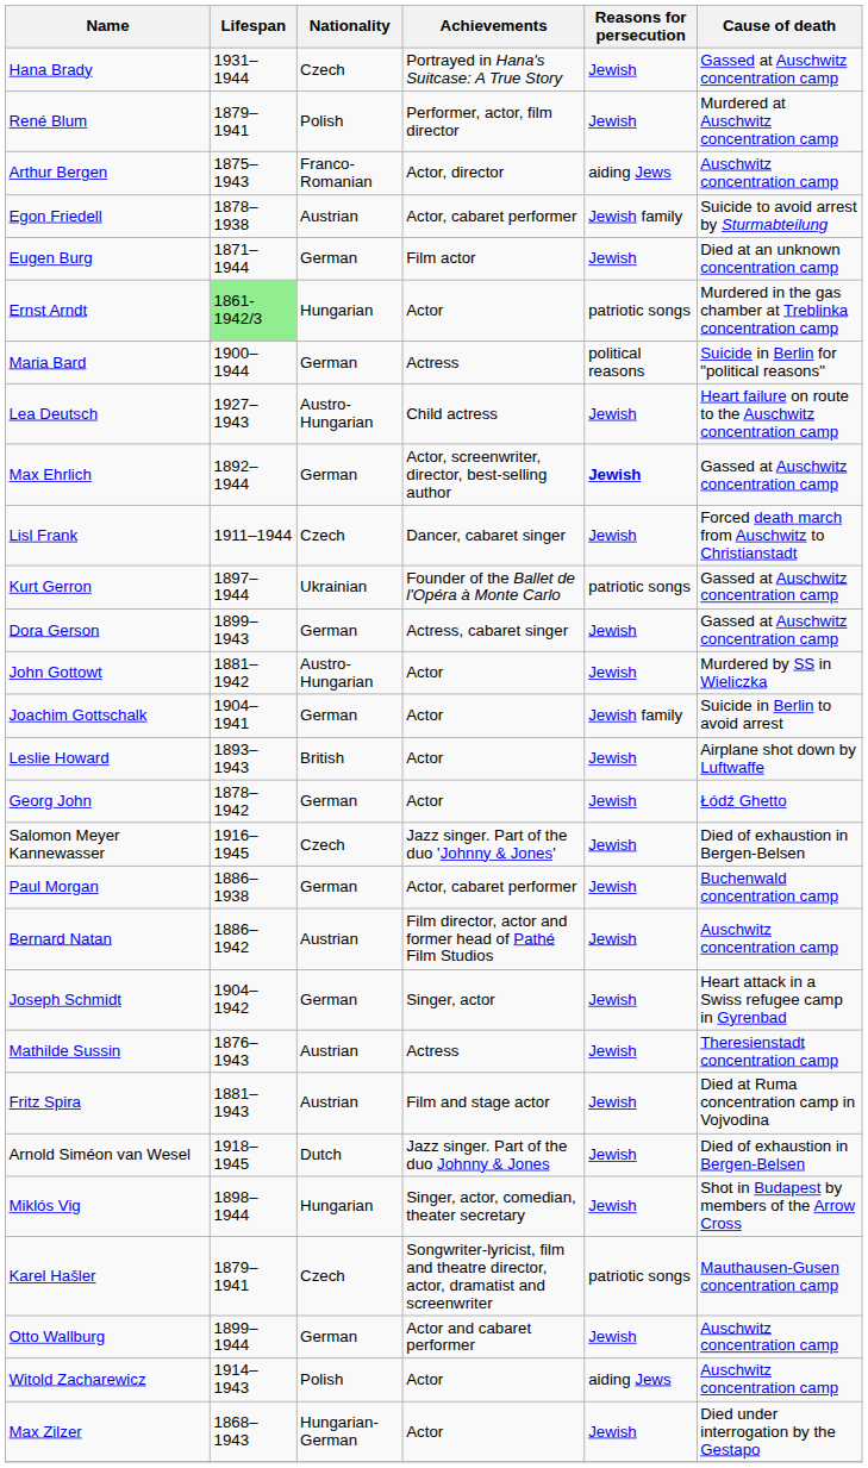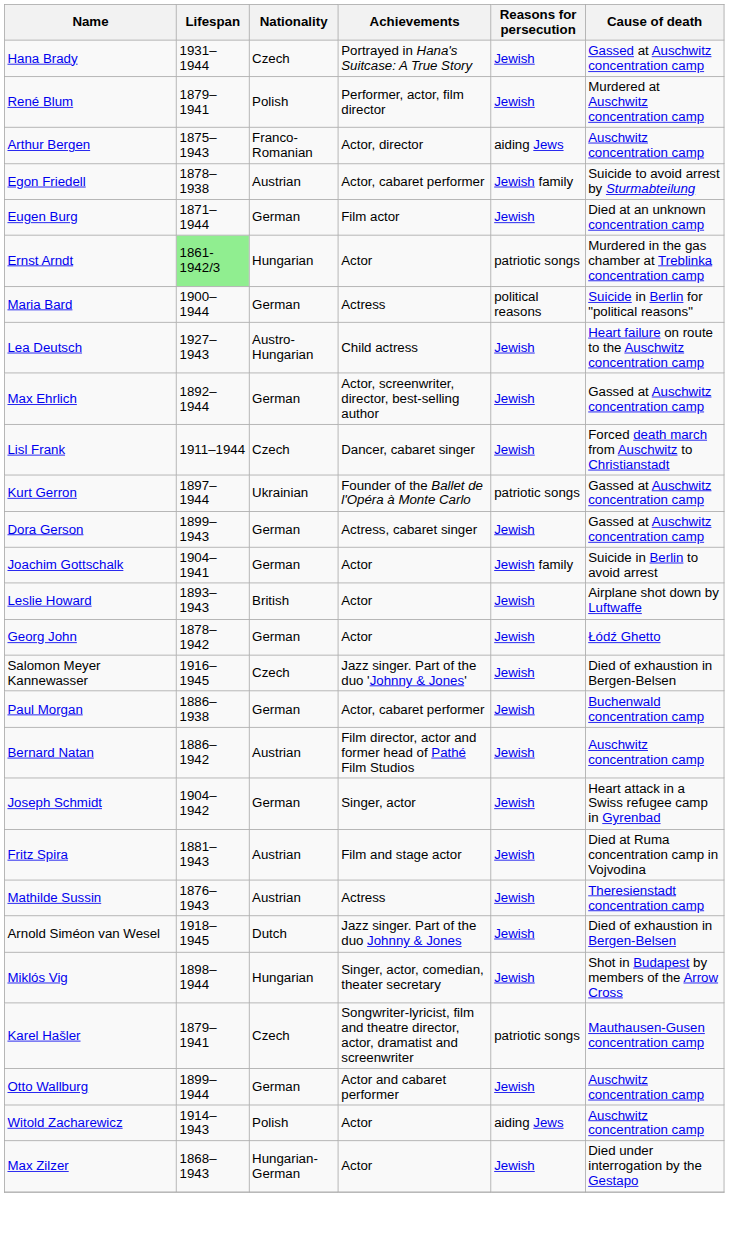 <table class="wikitable sortable">
 <tr align=left>
 <th width=200>Name</th>
 <th width=80>Lifespan</th>
 <th width=100>Nationality</th>
 <th>Achievements</th>
 <th>Reasons for persecution</th>
 <th>Cause of death</th>
 </tr>
 <tr>
 <td><a href='#'>Hana Brady</a></td>
 <td>1931–1944</td>
 <td>Czech</td>
 <td>Portrayed in <em>Hana's Suitcase: A True Story</em></td>
 <td><a href='#'>Jewish</a></td>
 <td><a href='#'>Gassed</a> at <a href='#'>Auschwitz concentration camp</a></td>
 </tr>
 <tr>
 <td><a href='#'>René Blum</a></td>
 <td>1879–1941</td>
 <td>Polish</td>
 <td>Performer, actor, film director</td>
 <td><a href='#'>Jewish</a></td>
 <td>Murdered at <a href='#'>Auschwitz concentration camp</a></td>
 </tr>
 <tr>
 <td><a href='#'>Arthur Bergen</a></td>
 <td>1875–1943</td>
 <td>Franco-Romanian</td>
 <td>Actor, director</td>
 <td>aiding <a href='#'>Jews</a></td>
 <td><a href='#'>Auschwitz concentration camp</a></td>
 </tr>
 <tr>
 <td><a href='#'>Egon Friedell</a></td>
 <td>1878–1938</td>
 <td>Austrian</td>
 <td>Actor, cabaret performer</td>
 <td><a href='#'>Jewish</a> family</td>
 <td>Suicide to avoid arrest by <em><a href='#'>Sturmabteilung</a></em></td>
 </tr>
 <tr>
 <td><a href='#'>Eugen Burg</a></td>
 <td>1871–1944</td>
 <td>German</td>
 <td>Film actor</td>
 <td><a href='#'>Jewish</a></td>
 <td>Died at an unknown <a href='#'>concentration camp</a></td>
 </tr>
 <tr>
 <td><a href='#'>Ernst Arndt</a></td>
 <td style="background: lightgreen;">1861-1942/3</td>
 <td>Hungarian</td>
 <td>Actor</td>
 <td>patriotic songs</td>
 <td>Murdered in the gas chamber at <a href='#'>Treblinka concentration camp</a></td>
 </tr>
 <tr>
 <td><a href='#'>Maria Bard</a></td>
 <td>1900–1944</td>
 <td>German</td>
 <td>Actress</td>
 <td>political reasons</td>
 <td><a href='#'>Suicide</a> in <a href='#'>Berlin</a> for "political reasons" </td>
 </tr>
 <tr>
 <td><a href='#'>Lea Deutsch</a></td>
 <td>1927–1943</td>
 <td>Austro-Hungarian</td>
 <td>Child actress</td>
 <td><a href='#'>Jewish</a></td>
 <td><a href='#'>Heart failure</a> on route to the <a href='#'>Auschwitz concentration camp</a></td>
 </tr>
 <tr>
 <td><a href='#'>Max Ehrlich</a></td>
 <td>1892–1944</td>
 <td>German</td>
 <td>Actor, screenwriter, director, best-selling author</td>
-<td><strong><a href='#'>Jewish</a></strong></td>
+<td><a href='#'>Jewish</a></td>
 <td>Gassed at <a href='#'>Auschwitz concentration camp</a></td>
 </tr>
 <tr>
 <td><a href='#'>Lisl Frank</a></td>
 <td>1911–1944</td>
 <td>Czech</td>
 <td>Dancer, cabaret singer</td>
 <td><a href='#'>Jewish</a></td>
 <td>Forced <a href='#'>death march</a> from <a href='#'>Auschwitz</a> to <a href='#'>Christianstadt</a></td>
 </tr>
 <tr>
 <td><a href='#'>Kurt Gerron</a></td>
 <td>1897–1944</td>
 <td>Ukrainian</td>
 <td>Founder of the <em>Ballet de l'Opéra à Monte Carlo</em></td>
 <td>patriotic songs</td>
 <td>Gassed at <a href='#'>Auschwitz concentration camp</a></td>
 </tr>
 <tr>
 <td><a href='#'>Dora Gerson</a></td>
 <td>1899–1943</td>
 <td>German</td>
 <td>Actress, cabaret singer</td>
 <td><a href='#'>Jewish</a></td>
 <td>Gassed at <a href='#'>Auschwitz concentration camp</a></td>
-</tr>
-<tr>
-<td><a href='#'>John Gottowt</a></td>
-<td>1881–1942</td>
-<td>Austro-Hungarian</td>
-<td>Actor</td>
-<td><a href='#'>Jewish</a></td>
-<td>Murdered by <a href='#'>SS</a> in <a href='#'>Wieliczka</a></td>
 </tr>
 <tr>
 <td><a href='#'>Joachim Gottschalk</a></td>
 <td>1904–1941</td>
 <td>German</td>
 <td>Actor</td>
 <td><a href='#'>Jewish</a> family</td>
 <td>Suicide in <a href='#'>Berlin</a> to avoid arrest </td>
 </tr>
 <tr>
 <td><a href='#'>Leslie Howard</a></td>
 <td>1893–1943</td>
 <td>British</td>
 <td>Actor</td>
 <td><a href='#'>Jewish</a></td>
 <td>Airplane shot down by <a href='#'>Luftwaffe</a></td>
 </tr>
 <tr>
 <td><a href='#'>Georg John</a></td>
 <td>1878–1942</td>
 <td>German</td>
 <td>Actor</td>
 <td><a href='#'>Jewish</a></td>
 <td><a href='#'>Łódź Ghetto</a></td>
 </tr>
 <tr>
 <td>Salomon Meyer Kannewasser</td>
 <td>1916–1945</td>
 <td>Czech</td>
 <td>Jazz singer. Part of the duo '<a href='#'>Johnny & Jones</a>'</td>
 <td><a href='#'>Jewish</a></td>
 <td>Died of exhaustion in Bergen-Belsen</td>
 </tr>
 <tr>
 <td><a href='#'>Paul Morgan</a></td>
 <td>1886–1938</td>
 <td>German</td>
 <td>Actor, cabaret performer</td>
 <td><a href='#'>Jewish</a></td>
 <td><a href='#'>Buchenwald concentration camp</a></td>
 </tr>
 <tr>
 <td><a href='#'>Bernard Natan</a></td>
 <td>1886–1942</td>
 <td>Austrian</td>
 <td>Film director, actor and former head of <a href='#'>Pathé</a> Film Studios</td>
 <td><a href='#'>Jewish</a></td>
 <td><a href='#'>Auschwitz concentration camp</a></td>
 </tr>
 <tr>
 <td><a href='#'>Joseph Schmidt</a></td>
 <td>1904–1942</td>
 <td>German</td>
 <td>Singer, actor</td>
 <td><a href='#'>Jewish</a></td>
 <td>Heart attack in a Swiss refugee camp in <a href='#'>Gyrenbad</a></td>
 </tr>
 <tr>
+<td><a href='#'>Fritz Spira</a></td>
+<td>1881–1943</td>
+<td>Austrian</td>
+<td>Film and stage actor</td>
+<td><a href='#'>Jewish</a></td>
+<td>Died at Ruma concentration camp in Vojvodina</td>
+</tr>
+<tr>
 <td><a href='#'>Mathilde Sussin</a></td>
 <td>1876–1943</td>
 <td>Austrian</td>
 <td>Actress</td>
 <td><a href='#'>Jewish</a></td>
 <td><a href='#'>Theresienstadt concentration camp</a></td>
-</tr>
-<tr>
-<td><a href='#'>Fritz Spira</a></td>
-<td>1881–1943</td>
-<td>Austrian</td>
-<td>Film and stage actor</td>
-<td><a href='#'>Jewish</a></td>
-<td>Died at Ruma concentration camp in Vojvodina</td>
 </tr>
 <tr>
 <td>Arnold Siméon van Wesel</td>
 <td>1918–1945</td>
 <td>Dutch</td>
 <td>Jazz singer. Part of the duo <a href='#'>Johnny & Jones</a></td>
 <td><a href='#'>Jewish</a></td>
 <td>Died of exhaustion in <a href='#'>Bergen-Belsen</a></td>
 </tr>
 <tr>
 <td><a href='#'>Miklós Vig</a></td>
 <td>1898–1944</td>
 <td>Hungarian</td>
 <td>Singer, actor, comedian, theater secretary</td>
 <td><a href='#'>Jewish</a></td>
 <td>Shot in <a href='#'>Budapest</a> by members of the <a href='#'>Arrow Cross</a></td>
 </tr>
 <tr>
 <td><a href='#'>Karel Hašler</a></td>
 <td>1879–1941</td>
 <td>Czech</td>
 <td>Songwriter-lyricist, film and theatre director, actor, dramatist and screenwriter</td>
 <td>patriotic songs</td>
 <td><a href='#'>Mauthausen-Gusen concentration camp</a></td>
 </tr>
 <tr>
 <td><a href='#'>Otto Wallburg</a></td>
 <td>1899–1944</td>
 <td>German</td>
 <td>Actor and cabaret performer</td>
 <td><a href='#'>Jewish</a></td>
 <td><a href='#'>Auschwitz concentration camp</a></td>
 </tr>
 <tr>
 <td><a href='#'>Witold Zacharewicz</a></td>
 <td>1914–1943</td>
 <td>Polish</td>
 <td>Actor</td>
 <td>aiding <a href='#'>Jews</a></td>
 <td><a href='#'>Auschwitz concentration camp</a></td>
 </tr>
 <tr>
 <td><a href='#'>Max Zilzer</a></td>
 <td>1868–1943</td>
 <td>Hungarian-German</td>
 <td>Actor</td>
 <td><a href='#'>Jewish</a></td>
 <td>Died under interrogation by the <a href='#'>Gestapo</a> </td>
 </tr>
 <tr>
 </tr>
 </table>
